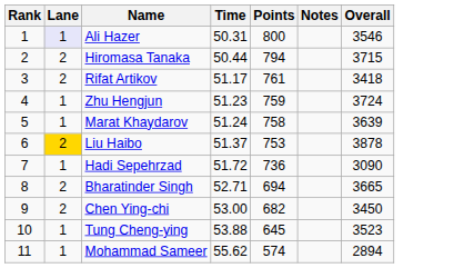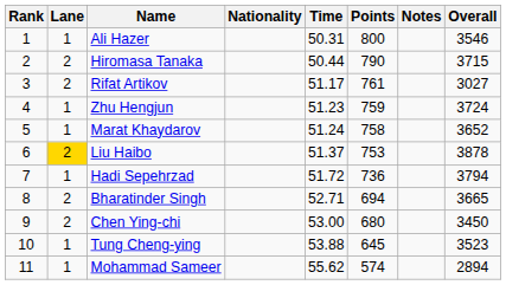 <table class="wikitable sortable" style="text-align:center">
 <tr>
 <th>Rank</th>
 <th>Lane</th>
 <th>Name</th>
+<th>Nationality</th>
 <th>Time</th>
 <th>Points</th>
 <th>Notes</th>
 <th>Overall</th>
 </tr>
 <tr>
 <td>1</td>
-<td style="background: lavender;">1</td>
+<td>1</td>
 <td align="left"><a href='#'>Ali Hazer</a></td>
+<td align=left></td>
 <td>50.31</td>
 <td>800</td>
 <td></td>
 <td>3546</td>
 </tr>
 <tr>
 <td>2</td>
 <td>2</td>
 <td align="left"><a href='#'>Hiromasa Tanaka</a></td>
+<td align=left></td>
 <td>50.44</td>
-<td>794</td>
+<td>790</td>
 <td></td>
 <td>3715</td>
 </tr>
 <tr>
 <td>3</td>
 <td>2</td>
 <td align="left"><a href='#'>Rifat Artikov</a></td>
+<td align=left></td>
 <td>51.17</td>
 <td>761</td>
 <td></td>
-<td>3418</td>
+<td>3027</td>
 </tr>
 <tr>
 <td>4</td>
 <td>1</td>
 <td align="left"><a href='#'>Zhu Hengjun</a></td>
+<td align=left></td>
 <td>51.23</td>
 <td>759</td>
 <td></td>
 <td>3724</td>
 </tr>
 <tr>
 <td>5</td>
 <td>1</td>
 <td align="left"><a href='#'>Marat Khaydarov</a></td>
+<td align=left></td>
 <td>51.24</td>
 <td>758</td>
 <td></td>
-<td>3639</td>
+<td>3652</td>
 </tr>
 <tr>
 <td>6</td>
 <td style="background: gold;">2</td>
 <td align="left"><a href='#'>Liu Haibo</a></td>
+<td align=left></td>
 <td>51.37</td>
 <td>753</td>
 <td></td>
 <td>3878</td>
 </tr>
 <tr>
 <td>7</td>
 <td>1</td>
 <td align="left"><a href='#'>Hadi Sepehrzad</a></td>
+<td align=left></td>
 <td>51.72</td>
 <td>736</td>
 <td></td>
-<td>3090</td>
+<td>3794</td>
 </tr>
 <tr>
 <td>8</td>
 <td>2</td>
 <td align="left"><a href='#'>Bharatinder Singh</a></td>
+<td align=left></td>
 <td>52.71</td>
 <td>694</td>
 <td></td>
 <td>3665</td>
 </tr>
 <tr>
 <td>9</td>
 <td>2</td>
 <td align="left"><a href='#'>Chen Ying-chi</a></td>
+<td align=left></td>
 <td>53.00</td>
-<td>682</td>
+<td>680</td>
 <td></td>
 <td>3450</td>
 </tr>
 <tr>
 <td>10</td>
 <td>1</td>
 <td align="left"><a href='#'>Tung Cheng-ying</a></td>
+<td align=left></td>
 <td>53.88</td>
 <td>645</td>
 <td></td>
 <td>3523</td>
 </tr>
 <tr>
 <td>11</td>
 <td>1</td>
 <td align="left"><a href='#'>Mohammad Sameer</a></td>
+<td align=left></td>
 <td>55.62</td>
 <td>574</td>
 <td></td>
 <td>2894</td>
 </tr>
 </table>
